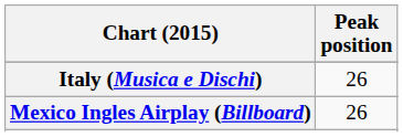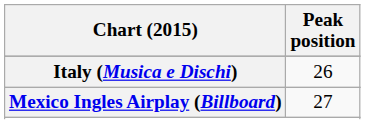 <table class="wikitable sortable plainrowheaders" style="text-align:center;">
 <tr>
 <th>Chart (2015)</th>
 <th>Peak<br>position</th>
 </tr>
 <tr>
 </tr>
 <tr>
 </tr>
 <tr>
 </tr>
 <tr>
 </tr>
 <tr>
 </tr>
 <tr>
 </tr>
 <tr>
 </tr>
 <tr>
 </tr>
 <tr>
 </tr>
 <tr>
 </tr>
 <tr>
 </tr>
 <tr>
 <th scope="row">Italy (<em><a href='#'>Musica e Dischi</a></em>)</th>
 <td>26</td>
 </tr>
 <tr>
 </tr>
 <tr>
 </tr>
 <tr>
 <th scope="row"><a href='#'>Mexico Ingles Airplay</a> (<em><a href='#'>Billboard</a></em>)</th>
-<td>26</td>
+<td>27</td>
 </tr>
 <tr>
 </tr>
 <tr>
 </tr>
 <tr>
 </tr>
 <tr>
 </tr>
 <tr>
 </tr>
 <tr>
 </tr>
 <tr>
 </tr>
 <tr>
 </tr>
 <tr>
 </tr>
 <tr>
 </tr>
 <tr>
 </tr>
 <tr>
 </tr>
 </table>
